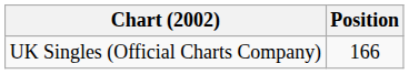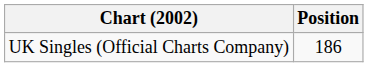 <table class="wikitable">
 <tr>
 <th>Chart (2002)</th>
 <th>Position</th>
 </tr>
 <tr>
 <td>UK Singles (Official Charts Company)</td>
-<td align="center">166</td>
+<td align="center">186</td>
 </tr>
 </table>
